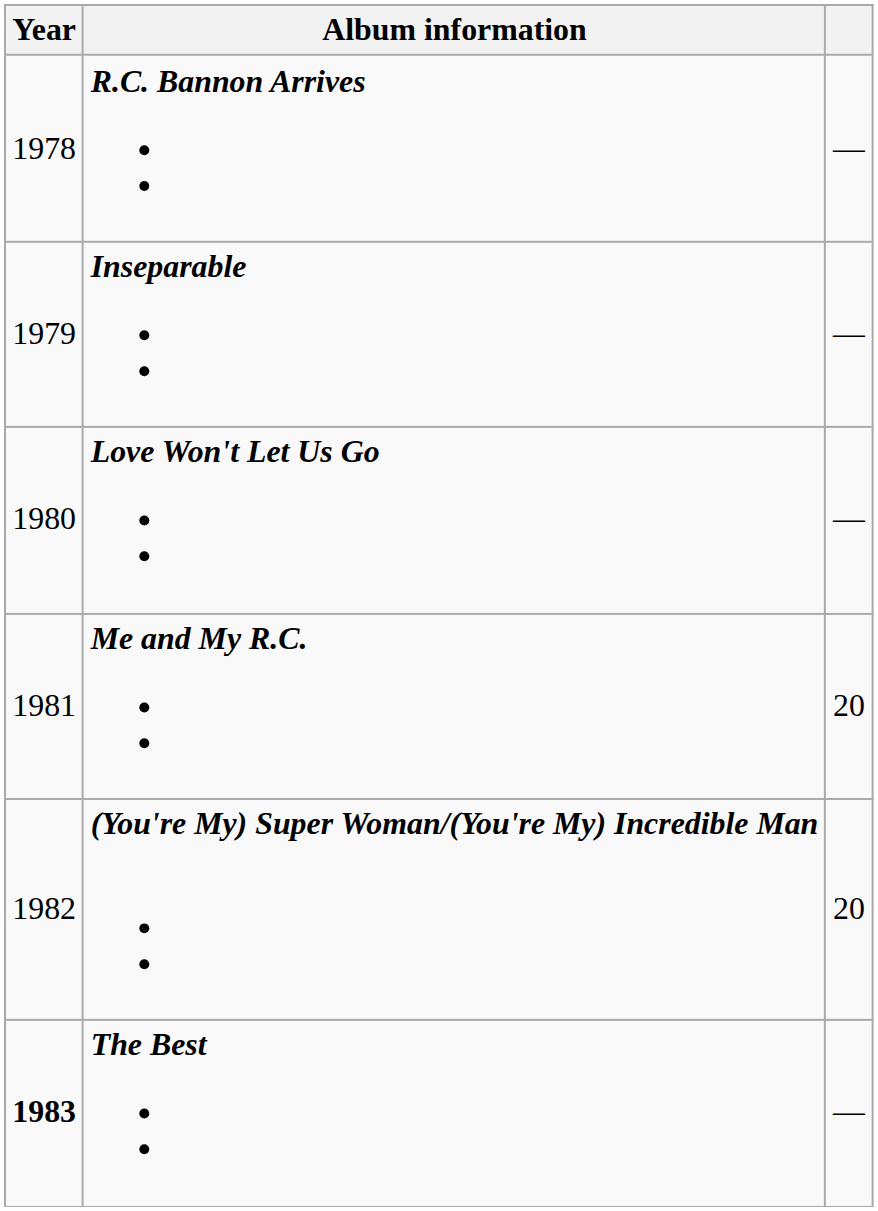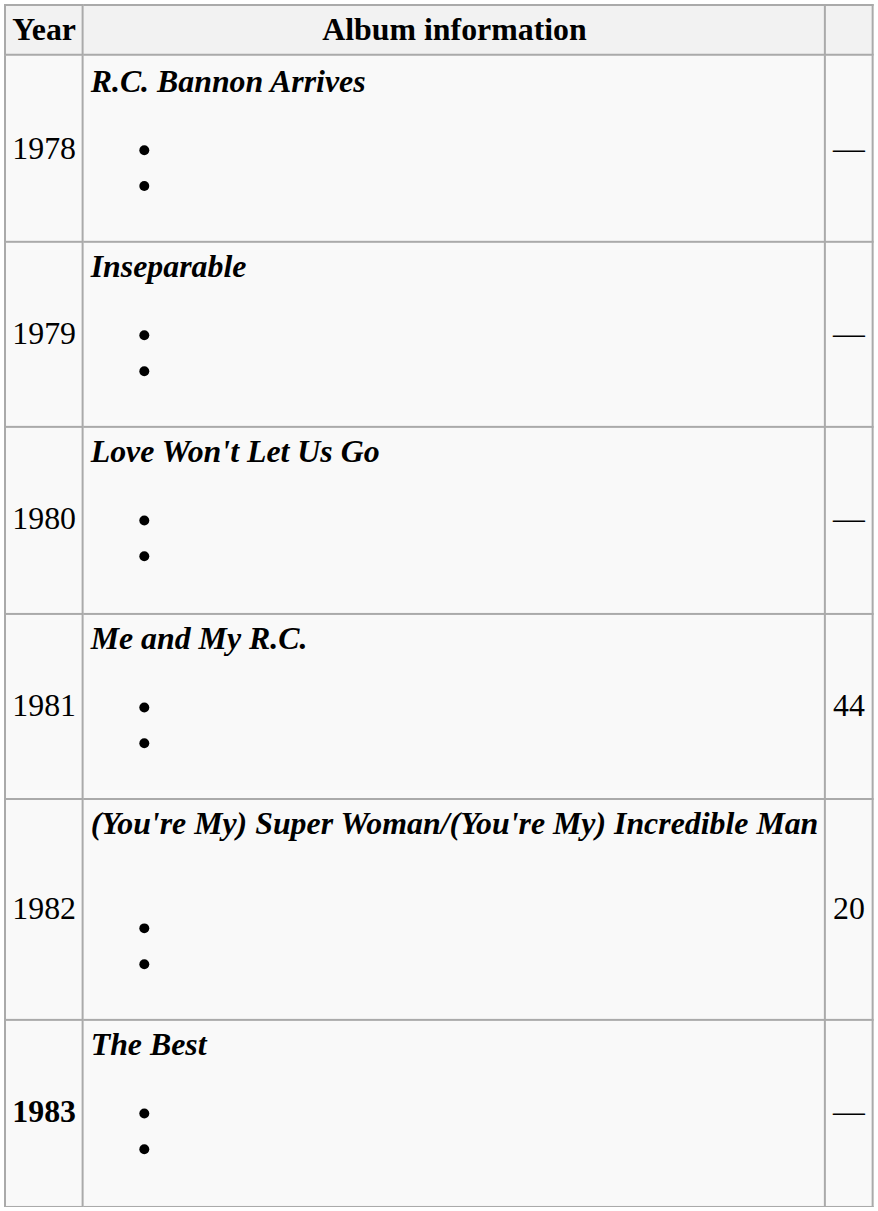 <table class="wikitable">
 <tr>
 <th>Year</th>
 <th>Album information</th>
 <th></th>
 </tr>
 <tr>
 <td>1978</td>
 <td><strong><em>R.C. Bannon Arrives</em></strong><br><ul><li></li><li></li></ul></td>
 <td align="center">—</td>
 </tr>
 <tr>
 <td>1979</td>
 <td><strong><em>Inseparable</em></strong> <br><ul><li></li><li></li></ul></td>
 <td align="center">—</td>
 </tr>
 <tr>
 <td>1980</td>
 <td><strong><em>Love Won't Let Us Go</em></strong> <br><ul><li></li><li></li></ul></td>
 <td align="center">—</td>
 </tr>
 <tr>
 <td>1981</td>
 <td><strong><em>Me and My R.C.</em></strong> <br><ul><li></li><li></li></ul></td>
-<td align="center">20</td>
+<td align="center">44</td>
 </tr>
 <tr>
 <td>1982</td>
 <td><strong><em>(You're My) Super Woman/(You're My) Incredible Man</em></strong><br><br><ul><li></li><li></li></ul></td>
 <td align="center">20</td>
 </tr>
 <tr>
 <td><strong>1983</strong></td>
 <td><strong><em>The Best</em></strong> <br><ul><li></li><li></li></ul></td>
 <td align="center">—</td>
 </tr>
 </table>
